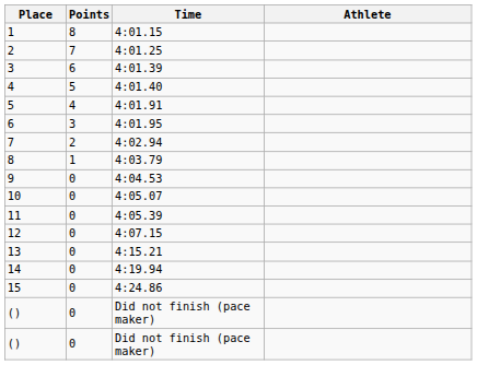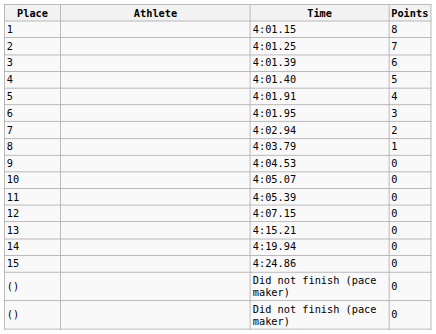 <table class=wikitable>
 <tr>
 <th style="width:5em">Place</th>
+<th style="width:18em">Athlete</th>
+<th style="width:13em">Time</th>
 <th>Points</th>
-<th style="width:13em">Time</th>
-<th style="width:18em">Athlete</th>
 </tr>
 <tr>
 <td>1</td>
+<td></td>
+<td>4:01.15 </td>
 <td>8</td>
-<td>4:01.15 </td>
-<td></td>
 </tr>
 <tr>
 <td>2</td>
+<td></td>
+<td>4:01.25</td>
 <td>7</td>
-<td>4:01.25</td>
-<td></td>
 </tr>
 <tr>
 <td>3</td>
+<td></td>
+<td>4:01.39  </td>
 <td>6</td>
-<td>4:01.39  </td>
-<td></td>
 </tr>
 <tr>
 <td>4</td>
+<td></td>
+<td>4:01.40</td>
 <td>5</td>
-<td>4:01.40</td>
-<td></td>
 </tr>
 <tr>
 <td>5</td>
+<td></td>
+<td>4:01.91</td>
 <td>4</td>
-<td>4:01.91</td>
-<td></td>
 </tr>
 <tr>
 <td>6</td>
+<td></td>
+<td>4:01.95 </td>
 <td>3</td>
-<td>4:01.95 </td>
-<td></td>
 </tr>
 <tr>
 <td>7</td>
+<td></td>
+<td>4:02.94</td>
 <td>2</td>
-<td>4:02.94</td>
-<td></td>
 </tr>
 <tr>
 <td>8</td>
+<td></td>
+<td>4:03.79</td>
 <td>1</td>
-<td>4:03.79</td>
-<td></td>
 </tr>
 <tr>
 <td>9</td>
+<td></td>
+<td>4:04.53</td>
 <td>0</td>
-<td>4:04.53</td>
-<td></td>
 </tr>
 <tr>
 <td>10</td>
+<td></td>
+<td>4:05.07</td>
 <td>0</td>
-<td>4:05.07</td>
-<td></td>
 </tr>
 <tr>
 <td>11</td>
+<td></td>
+<td>4:05.39</td>
 <td>0</td>
-<td>4:05.39</td>
-<td></td>
 </tr>
 <tr>
 <td>12</td>
+<td></td>
+<td>4:07.15</td>
 <td>0</td>
-<td>4:07.15</td>
-<td></td>
 </tr>
 <tr>
 <td>13</td>
+<td></td>
+<td>4:15.21</td>
 <td>0</td>
-<td>4:15.21</td>
-<td></td>
 </tr>
 <tr>
 <td>14</td>
+<td></td>
+<td>4:19.94</td>
 <td>0</td>
-<td>4:19.94</td>
-<td></td>
 </tr>
 <tr>
 <td>15</td>
+<td></td>
+<td>4:24.86</td>
 <td>0</td>
-<td>4:24.86</td>
-<td></td>
 </tr>
 <tr>
 <td> ()</td>
+<td></td>
+<td>Did not finish (pace maker)</td>
 <td>0</td>
-<td>Did not finish (pace maker)</td>
-<td></td>
 </tr>
 <tr>
 <td> ()</td>
+<td></td>
+<td>Did not finish (pace maker)</td>
 <td>0</td>
-<td>Did not finish (pace maker)</td>
-<td></td>
 </tr>
 </table>
